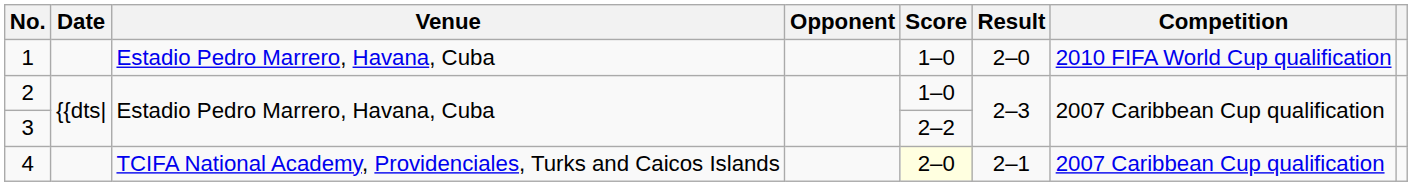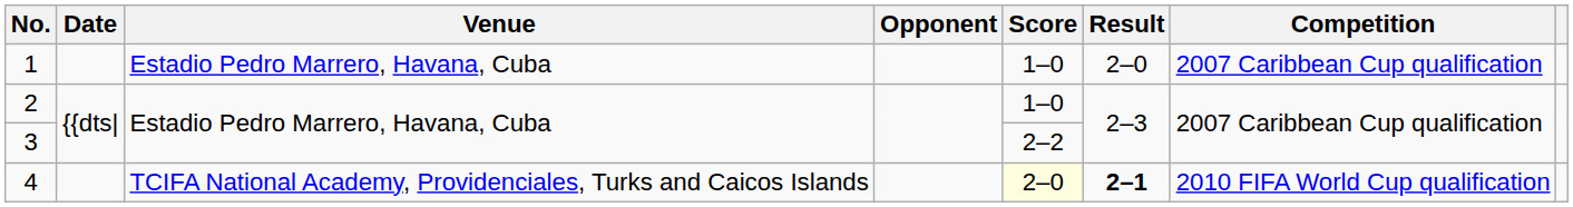 <table class="wikitable sortable">
 <tr>
 <th scope="col">No.</th>
 <th scope="col">Date</th>
 <th scope="col">Venue</th>
 <th scope="col">Opponent</th>
 <th scope="col">Score</th>
 <th scope="col">Result</th>
 <th scope="col">Competition</th>
 <th scope="col" class="unsortable"></th>
 </tr>
 <tr>
 <td style="text-align:center">1</td>
 <td></td>
 <td><a href='#'>Estadio Pedro Marrero</a>, <a href='#'>Havana</a>, Cuba</td>
 <td></td>
 <td style="text-align:center">1–0</td>
 <td style="text-align:center">2–0</td>
-<td><a href='#'>2010 FIFA World Cup qualification</a></td>
+<td><a href='#'>2007 Caribbean Cup qualification</a></td>
 <td></td>
 </tr>
 <tr>
 <td style="text-align:center">2</td>
 <td rowspan="2">{{dts|</td>
 <td rowspan="2">Estadio Pedro Marrero, Havana, Cuba</td>
 <td rowspan="2"></td>
 <td style="text-align:center">1–0</td>
 <td rowspan="2" style="text-align:center">2–3</td>
 <td rowspan="2">2007 Caribbean Cup qualification</td>
 <td rowspan="2"></td>
 </tr>
 <tr>
 <td style="text-align:center">3</td>
 <td style="text-align:center">2–2</td>
 </tr>
 <tr>
 <td style="text-align:center">4</td>
 <td></td>
 <td><a href='#'>TCIFA National Academy</a>, <a href='#'>Providenciales</a>, Turks and Caicos Islands</td>
 <td></td>
 <td style="background: lightyellow; text-align:center">2–0</td>
-<td style="text-align:center">2–1</td>
-<td><a href='#'>2007 Caribbean Cup qualification</a></td>
+<td style="text-align:center"><strong>2–1</strong></td>
+<td><a href='#'>2010 FIFA World Cup qualification</a></td>
 <td></td>
 </tr>
 </table>
